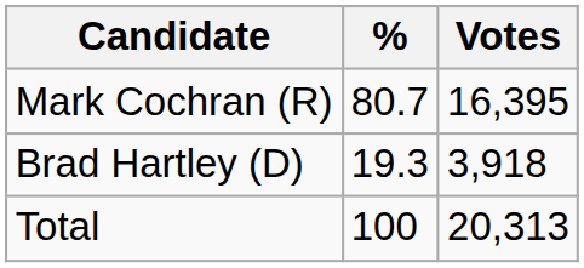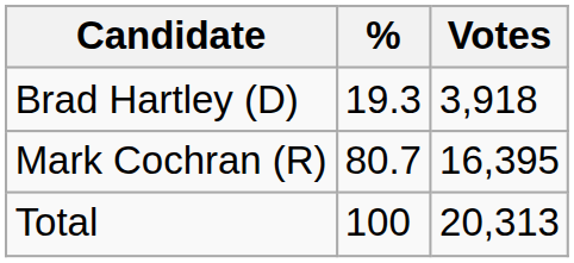 <table class="wikitable">
 <tr>
 <th>Candidate</th>
 <th>%</th>
 <th>Votes</th>
 </tr>
 <tr>
+<td>Brad Hartley (D)</td>
+<td>19.3</td>
+<td>3,918</td>
+</tr>
+<tr>
 <td>Mark Cochran (R)</td>
 <td>80.7</td>
 <td>16,395</td>
-</tr>
-<tr>
-<td>Brad Hartley (D)</td>
-<td>19.3</td>
-<td>3,918</td>
 </tr>
 <tr>
 <td>Total</td>
 <td>100</td>
 <td>20,313</td>
 </tr>
 </table>
